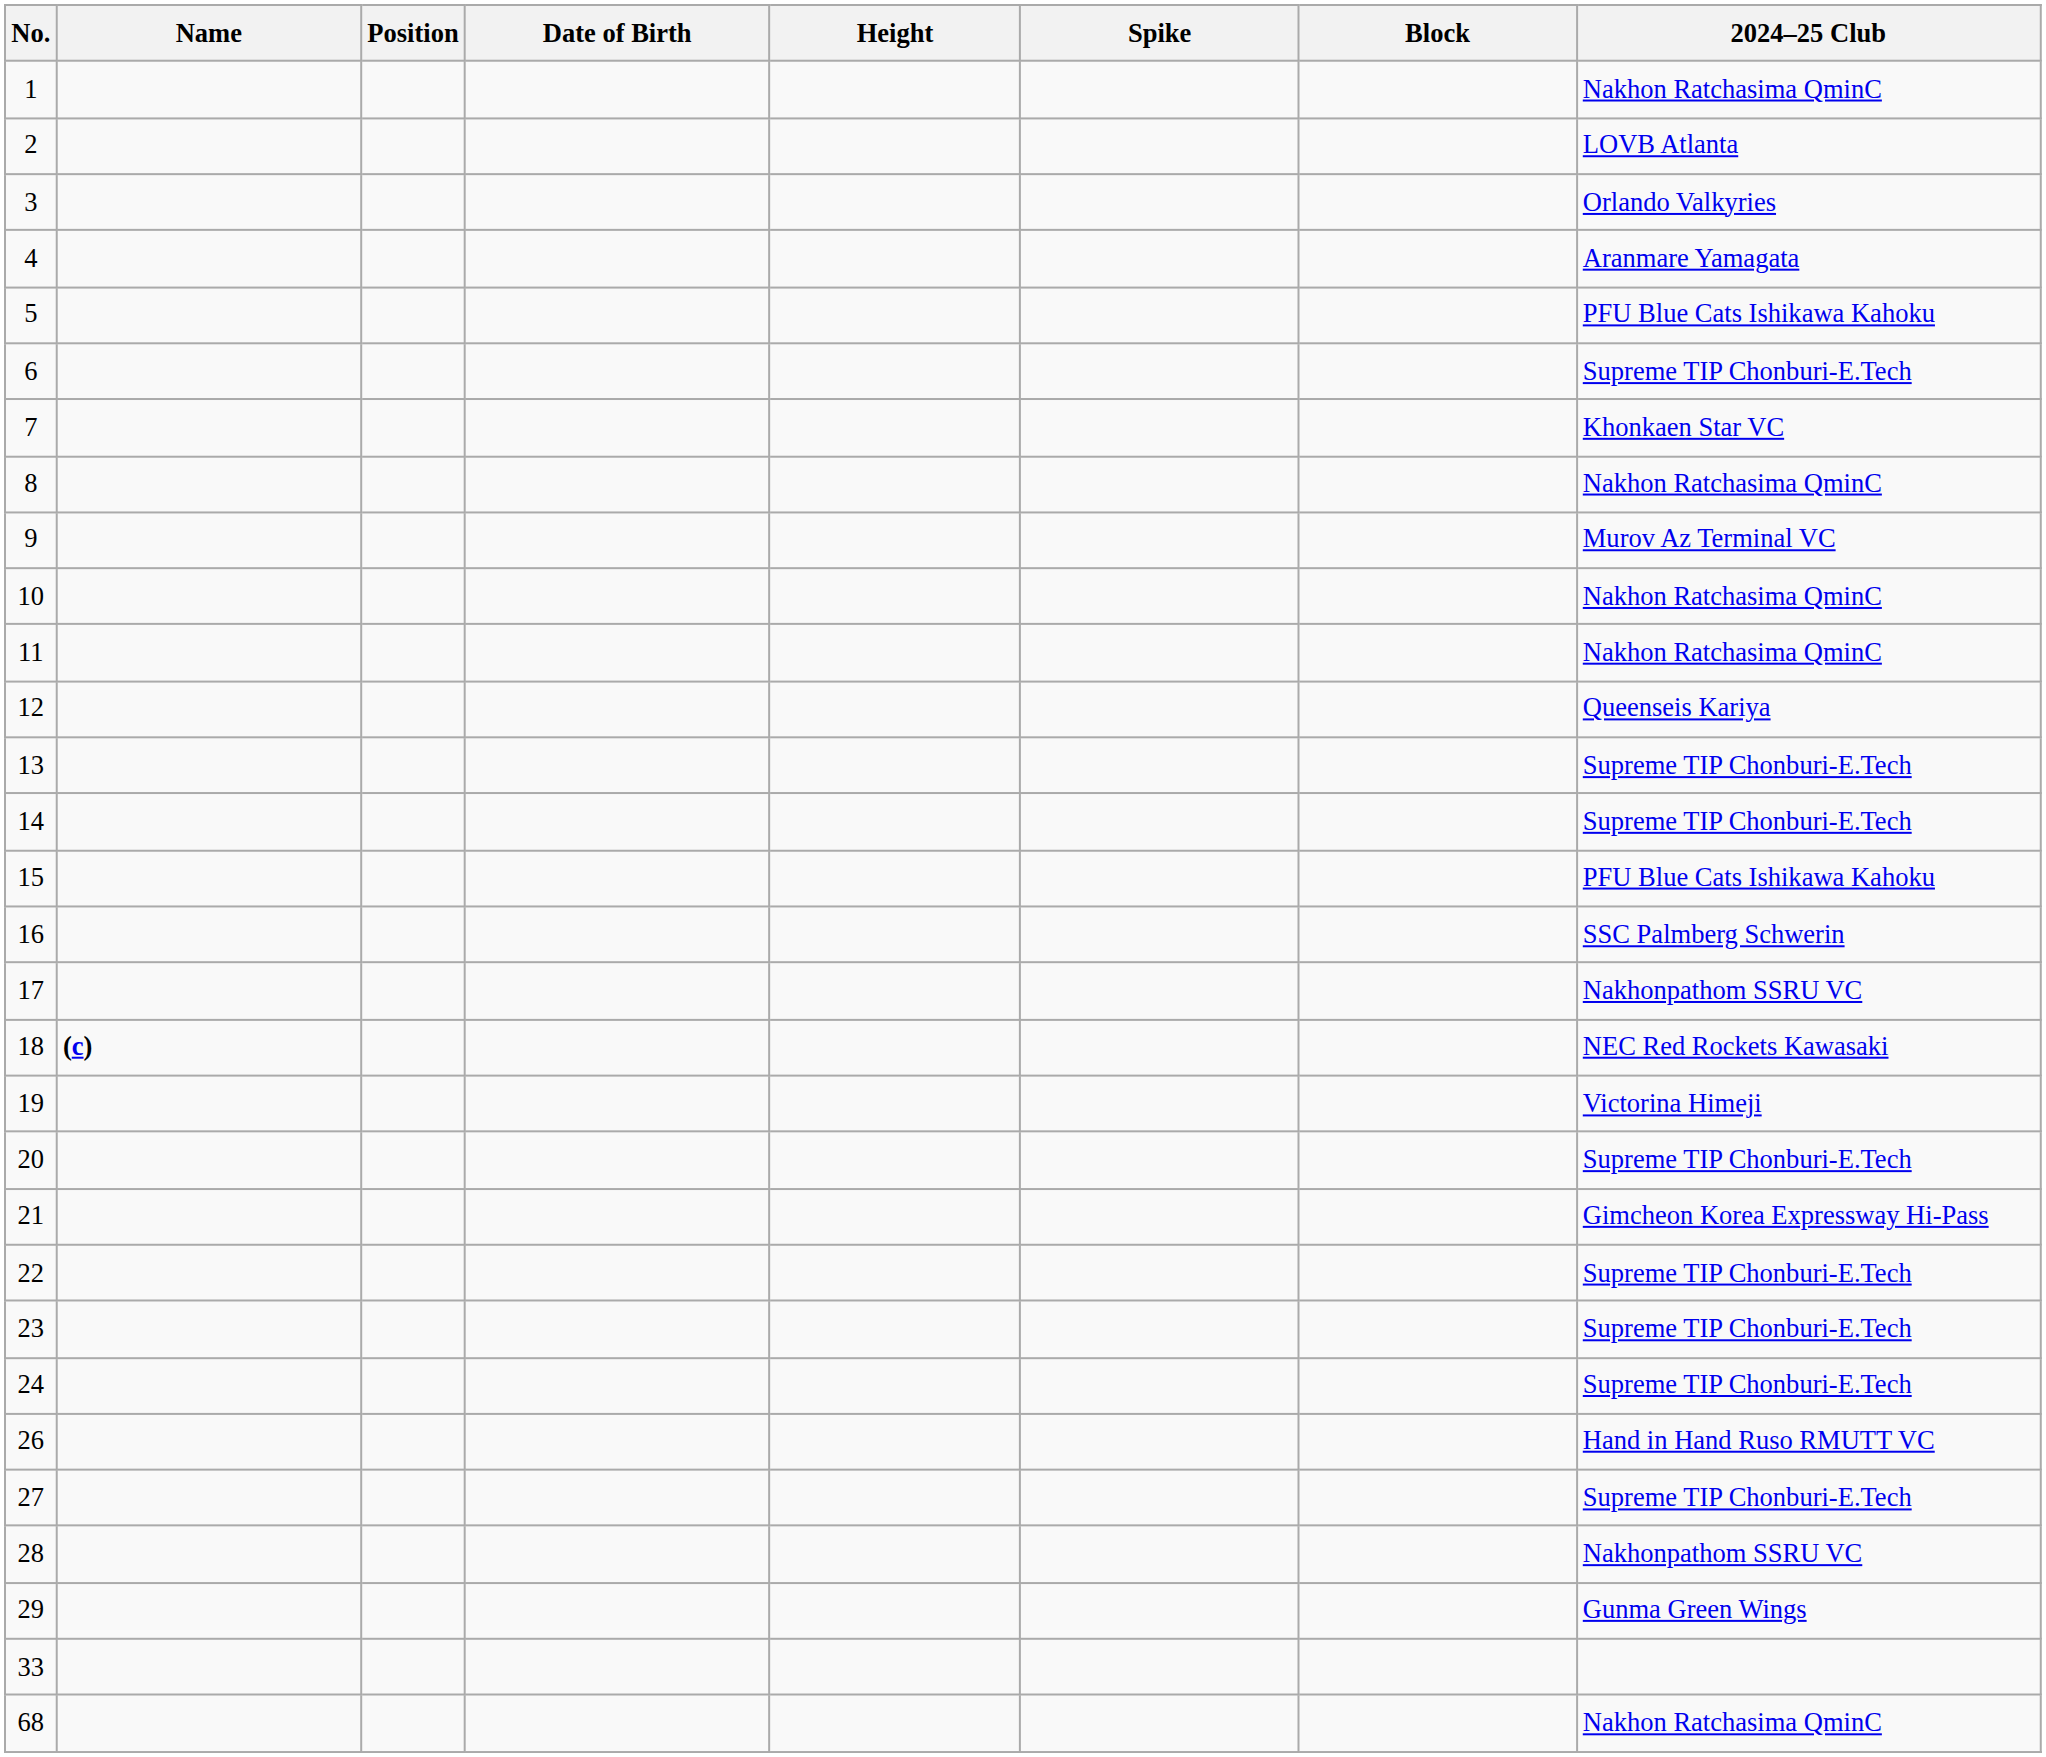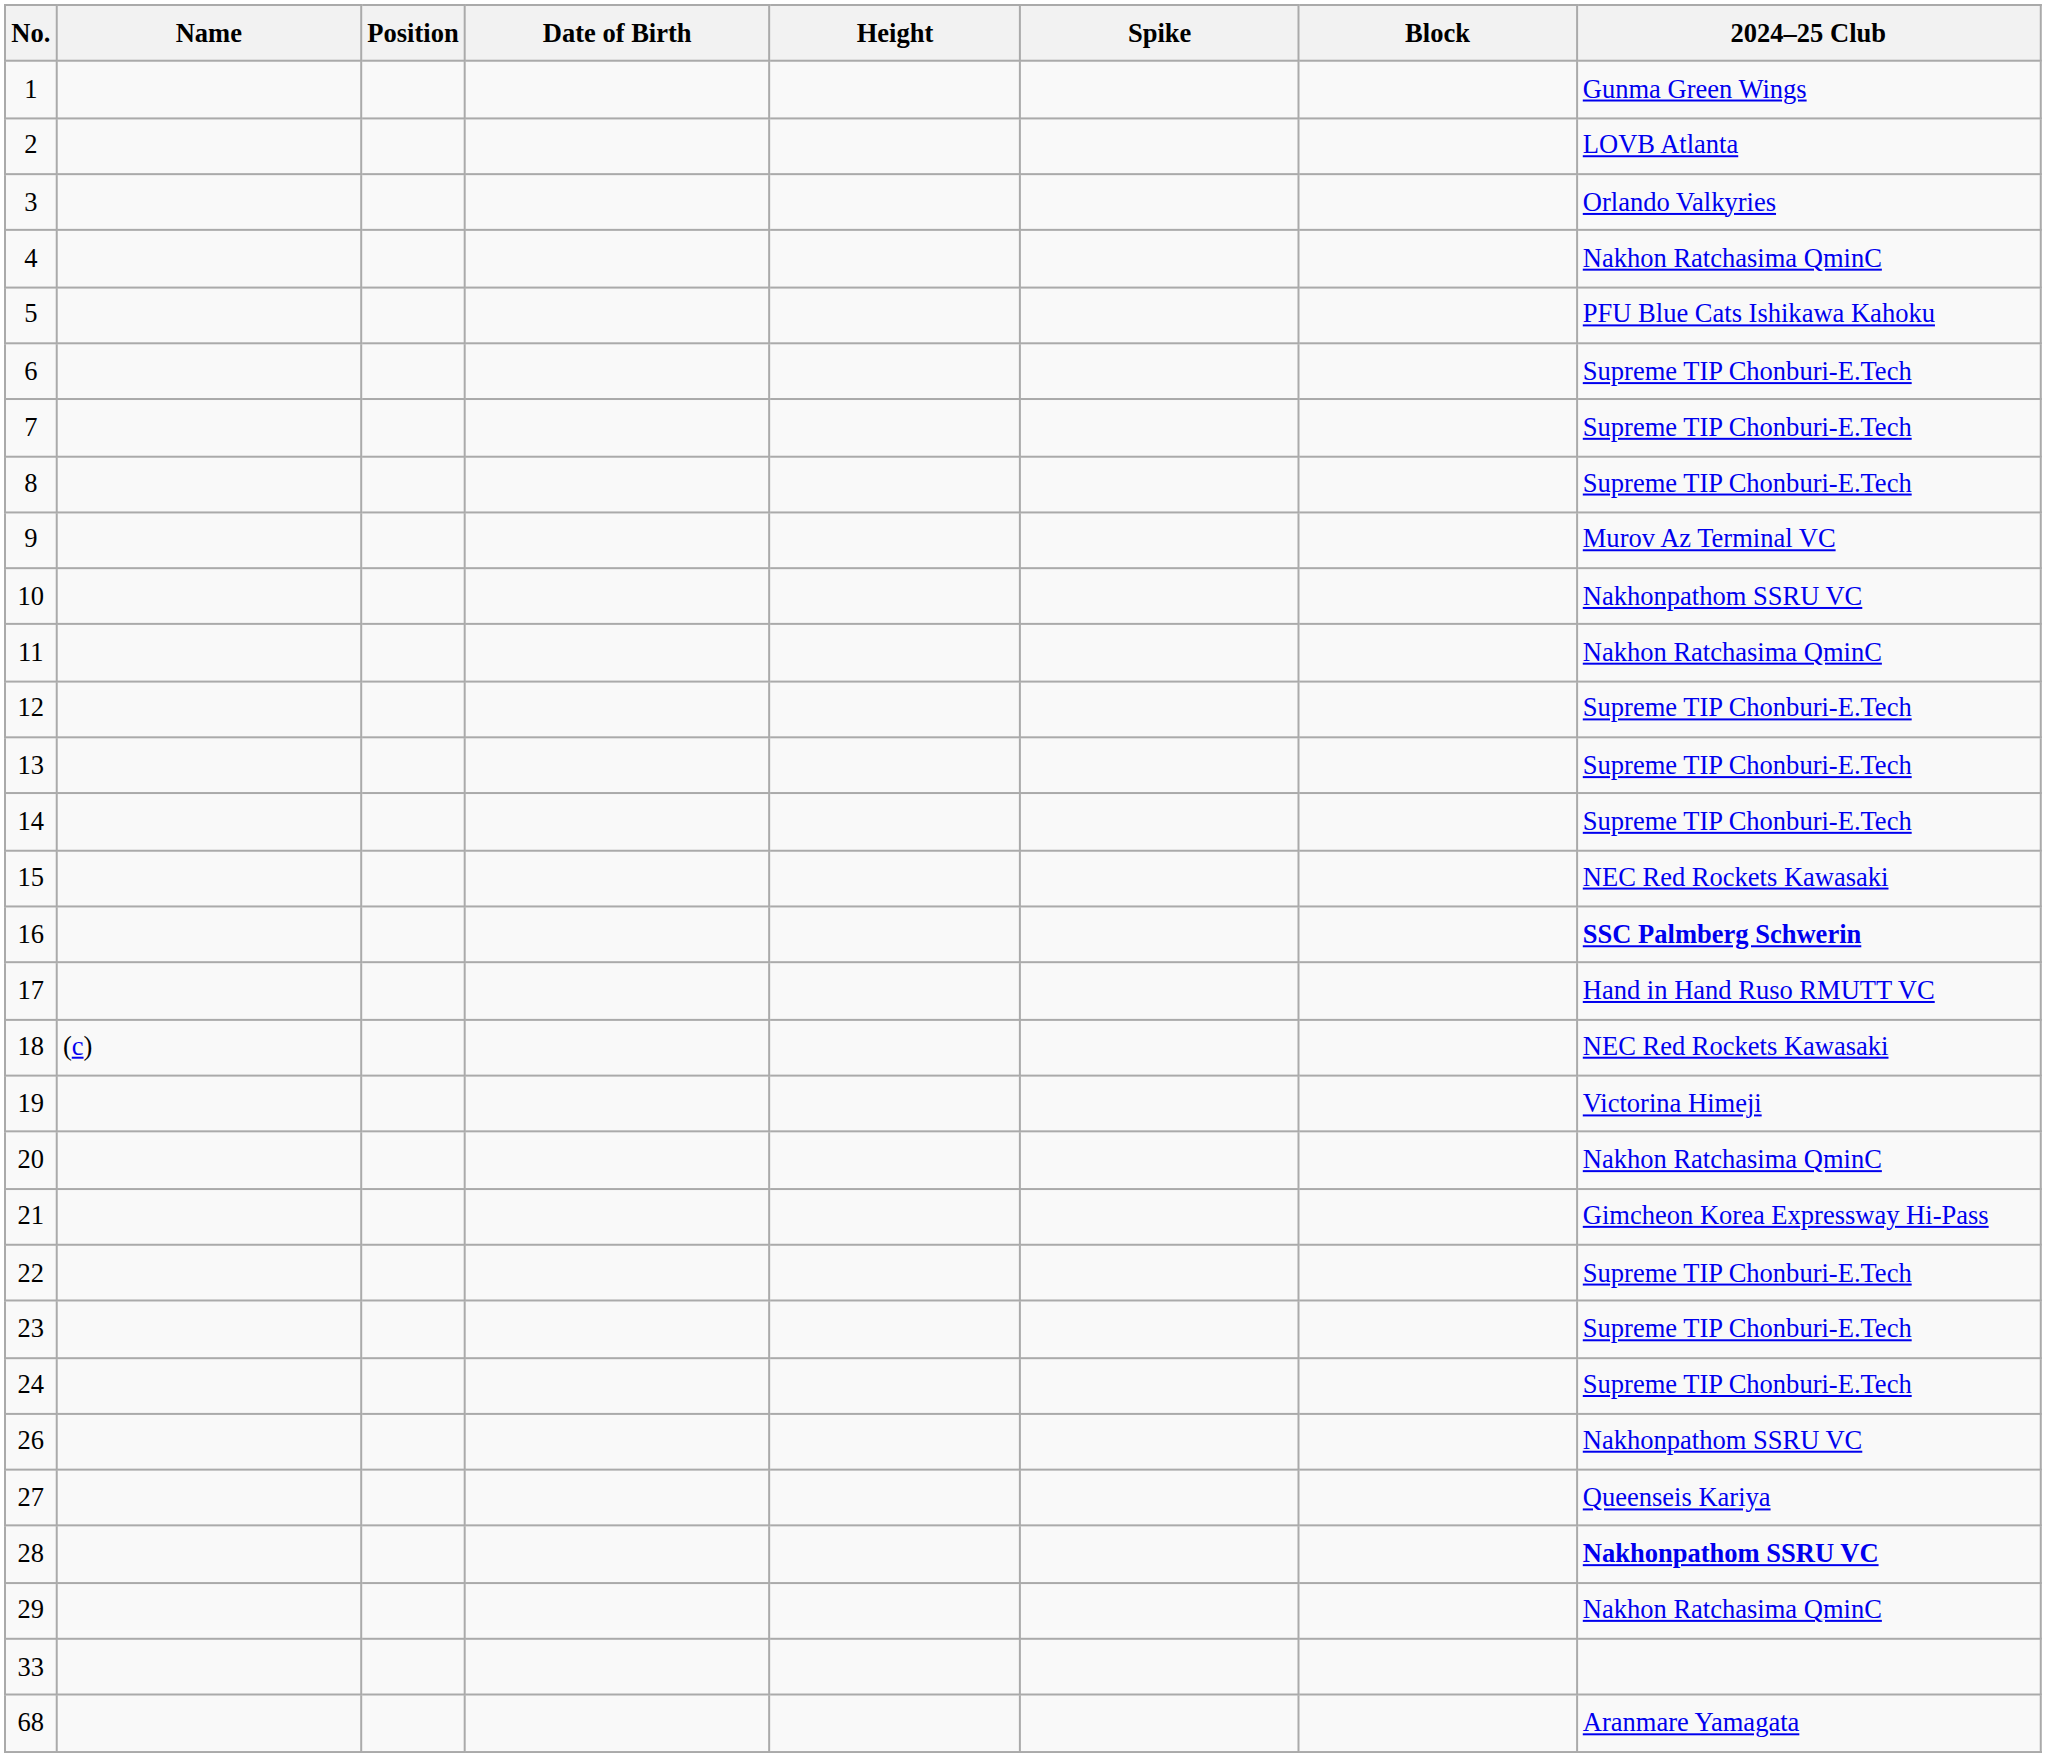 <table class="wikitable sortable" style="text-align:center; font-size: 10pt; line-height:22px;">
 <tr>
 <th>No.</th>
 <th style="width:11em">Name</th>
 <th>Position</th>
 <th style="width:11em">Date of Birth</th>
 <th style="width:9em">Height</th>
 <th style="width:10em">Spike</th>
 <th style="width:10em">Block</th>
 <th style="width:17em">2024–25 Club</th>
 </tr>
 <tr>
 <td>1</td>
 <td align = "left"></td>
 <td></td>
 <td></td>
 <td></td>
 <td></td>
 <td></td>
-<td align = "left"> <a href='#'>Nakhon Ratchasima QminC</a></td>
+<td align = "left"> <a href='#'>Gunma Green Wings</a></td>
 </tr>
 <tr>
 <td>2</td>
 <td align = "left"></td>
 <td></td>
 <td></td>
 <td></td>
 <td></td>
 <td></td>
 <td align = "left"> <a href='#'>LOVB Atlanta</a></td>
 </tr>
 <tr>
 <td>3</td>
 <td align = "left"></td>
 <td></td>
 <td></td>
 <td></td>
 <td></td>
 <td></td>
 <td align = "left"> <a href='#'>Orlando Valkyries</a></td>
 </tr>
 <tr>
 <td>4</td>
 <td align = "left"></td>
 <td></td>
 <td></td>
 <td></td>
 <td></td>
 <td></td>
-<td align = "left"> <a href='#'>Aranmare Yamagata</a></td>
+<td align = "left"> <a href='#'>Nakhon Ratchasima QminC</a></td>
 </tr>
 <tr>
 <td>5</td>
 <td align = "left"></td>
 <td></td>
 <td></td>
 <td></td>
 <td></td>
 <td></td>
 <td align = "left"> <a href='#'>PFU Blue Cats Ishikawa Kahoku</a></td>
 </tr>
 <tr>
 <td>6</td>
 <td align = "left"></td>
 <td></td>
 <td></td>
 <td></td>
 <td></td>
 <td></td>
 <td align = "left"> <a href='#'>Supreme TIP Chonburi-E.Tech</a></td>
 </tr>
 <tr>
 <td>7</td>
 <td align = "left"></td>
 <td></td>
 <td></td>
 <td></td>
 <td></td>
 <td></td>
-<td align = "left"> <a href='#'>Khonkaen Star VC</a></td>
+<td align = "left"> <a href='#'>Supreme TIP Chonburi-E.Tech</a></td>
 </tr>
 <tr>
 <td>8</td>
 <td align = "left"></td>
 <td></td>
 <td></td>
 <td></td>
 <td></td>
 <td></td>
-<td align = "left"> <a href='#'>Nakhon Ratchasima QminC</a></td>
+<td align = "left"> <a href='#'>Supreme TIP Chonburi-E.Tech</a></td>
 </tr>
 <tr>
 <td>9</td>
 <td align = "left"></td>
 <td></td>
 <td></td>
 <td></td>
 <td></td>
 <td></td>
 <td align = "left"> <a href='#'>Murov Az Terminal VC</a></td>
 </tr>
 <tr>
 <td>10</td>
 <td align = "left"></td>
 <td></td>
 <td></td>
 <td></td>
 <td></td>
 <td></td>
-<td align = "left"> <a href='#'>Nakhon Ratchasima QminC</a></td>
+<td align = "left"> <a href='#'>Nakhonpathom SSRU VC</a></td>
 </tr>
 <tr>
 <td>11</td>
 <td align = "left"></td>
 <td></td>
 <td></td>
 <td></td>
 <td></td>
 <td></td>
 <td align = "left"> <a href='#'>Nakhon Ratchasima QminC</a></td>
 </tr>
 <tr>
 <td>12</td>
 <td align = "left"></td>
 <td></td>
 <td></td>
 <td></td>
 <td></td>
 <td></td>
-<td align = "left"> <a href='#'>Queenseis Kariya</a></td>
+<td align = "left"> <a href='#'>Supreme TIP Chonburi-E.Tech</a></td>
 </tr>
 <tr>
 <td>13</td>
 <td align = "left"></td>
 <td></td>
 <td></td>
 <td></td>
 <td></td>
 <td></td>
 <td align = "left"> <a href='#'>Supreme TIP Chonburi-E.Tech</a></td>
 </tr>
 <tr>
 <td>14</td>
 <td align = "left"></td>
 <td></td>
 <td></td>
 <td></td>
 <td></td>
 <td></td>
 <td align = "left"> <a href='#'>Supreme TIP Chonburi-E.Tech</a></td>
 </tr>
 <tr>
 <td>15</td>
 <td align = "left"></td>
 <td></td>
 <td></td>
 <td></td>
 <td></td>
 <td></td>
-<td align = "left"> <a href='#'>PFU Blue Cats Ishikawa Kahoku</a></td>
+<td align = "left"> <a href='#'>NEC Red Rockets Kawasaki</a></td>
 </tr>
 <tr>
 <td>16</td>
 <td align = "left"></td>
 <td></td>
 <td></td>
 <td></td>
 <td></td>
 <td></td>
-<td align = "left"> <a href='#'>SSC Palmberg Schwerin</a></td>
+<td align = "left"><strong> <a href='#'>SSC Palmberg Schwerin</a></strong></td>
 </tr>
 <tr>
 <td>17</td>
 <td align = "left"></td>
 <td></td>
 <td></td>
 <td></td>
 <td></td>
 <td></td>
-<td align = "left"> <a href='#'>Nakhonpathom SSRU VC</a></td>
+<td align = "left"> <a href='#'>Hand in Hand Ruso RMUTT VC</a></td>
 </tr>
 <tr>
 <td>18</td>
-<td align = "left"><strong>  (<a href='#'>c</a>)</strong></td>
+<td align = "left">  (<a href='#'>c</a>)</td>
 <td></td>
 <td></td>
 <td></td>
 <td></td>
 <td></td>
 <td align = "left"> <a href='#'>NEC Red Rockets Kawasaki</a></td>
 </tr>
 <tr>
 <td>19</td>
 <td align = "left"></td>
 <td></td>
 <td></td>
 <td></td>
 <td></td>
 <td></td>
 <td align = "left"> <a href='#'>Victorina Himeji</a></td>
 </tr>
 <tr>
 <td>20</td>
 <td align = "left"></td>
 <td></td>
 <td></td>
 <td></td>
 <td></td>
 <td></td>
-<td align = "left"> <a href='#'>Supreme TIP Chonburi-E.Tech</a></td>
+<td align = "left"> <a href='#'>Nakhon Ratchasima QminC</a></td>
 </tr>
 <tr>
 <td>21</td>
 <td align = "left"></td>
 <td></td>
 <td></td>
 <td></td>
 <td></td>
 <td></td>
 <td align = "left"> <a href='#'>Gimcheon Korea Expressway Hi-Pass</a></td>
 </tr>
 <tr>
 <td>22</td>
 <td align = "left"></td>
 <td></td>
 <td></td>
 <td></td>
 <td></td>
 <td></td>
 <td align = "left"> <a href='#'>Supreme TIP Chonburi-E.Tech</a></td>
 </tr>
 <tr>
 <td>23</td>
 <td align = "left"></td>
 <td></td>
 <td></td>
 <td></td>
 <td></td>
 <td></td>
 <td align = "left"> <a href='#'>Supreme TIP Chonburi-E.Tech</a></td>
 </tr>
 <tr>
 <td>24</td>
 <td align = "left"></td>
 <td></td>
 <td></td>
 <td></td>
 <td></td>
 <td></td>
 <td align = "left"> <a href='#'>Supreme TIP Chonburi-E.Tech</a></td>
 </tr>
 <tr>
 <td>26</td>
 <td align = "left"></td>
 <td></td>
 <td></td>
 <td></td>
 <td></td>
 <td></td>
-<td align = "left"> <a href='#'>Hand in Hand Ruso RMUTT VC</a></td>
+<td align = "left"> <a href='#'>Nakhonpathom SSRU VC</a></td>
 </tr>
 <tr>
 <td>27</td>
 <td align = "left"></td>
 <td></td>
 <td></td>
 <td></td>
 <td></td>
 <td></td>
-<td align = "left"> <a href='#'>Supreme TIP Chonburi-E.Tech</a></td>
+<td align = "left"> <a href='#'>Queenseis Kariya</a></td>
 </tr>
 <tr>
 <td>28</td>
 <td align = "left"></td>
 <td></td>
 <td></td>
 <td></td>
 <td></td>
 <td></td>
-<td align = "left"> <a href='#'>Nakhonpathom SSRU VC</a></td>
+<td align = "left"><strong> <a href='#'>Nakhonpathom SSRU VC</a></strong></td>
 </tr>
 <tr>
 <td>29</td>
 <td align = "left"></td>
 <td></td>
 <td></td>
 <td></td>
 <td></td>
 <td></td>
-<td align = "left"> <a href='#'>Gunma Green Wings</a></td>
+<td align = "left"> <a href='#'>Nakhon Ratchasima QminC</a></td>
 </tr>
 <tr>
 <td>33</td>
 <td align = "left"></td>
 <td></td>
 <td></td>
 <td></td>
 <td></td>
 <td></td>
 <td></td>
 </tr>
 <tr>
 <td>68</td>
 <td align = "left"></td>
 <td></td>
 <td></td>
 <td></td>
 <td></td>
 <td></td>
-<td align = "left"> <a href='#'>Nakhon Ratchasima QminC</a></td>
+<td align = "left"> <a href='#'>Aranmare Yamagata</a></td>
 </tr>
 <tr>
 </tr>
 </table>
